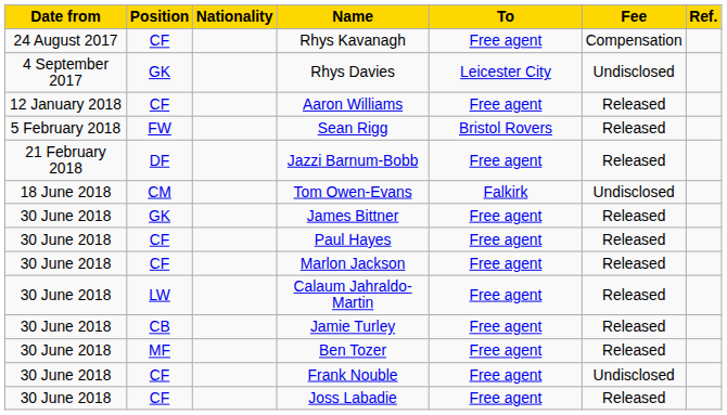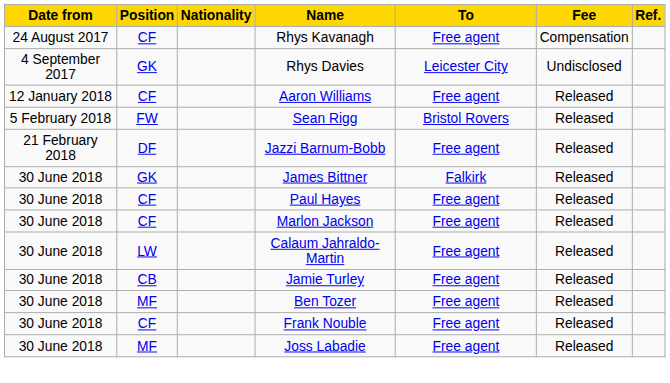 <table class="wikitable"  style="text-align:center; font-size:90%; ">
 <tr>
 <th style="background:#FFD700; color:black; width:110px;">Date from</th>
 <th style="background:#FFD700; color:black; width:50px;">Position</th>
 <th style="background:#FFD700; color:black; width:50px;">Nationality</th>
 <th style="background:#FFD700; color:black; width:140px;">Name</th>
 <th style="background:#FFD700; color:black; width:140px;">To</th>
 <th style="background:#FFD700; color:black; width:80px;">Fee</th>
 <th style="background:#FFD700; color:black; width:25px;">Ref.</th>
 </tr>
 <tr>
 <td>24 August 2017</td>
 <td><a href='#'>CF</a></td>
 <td></td>
 <td>Rhys Kavanagh</td>
 <td><a href='#'>Free agent</a></td>
 <td>Compensation</td>
 <td></td>
 </tr>
 <tr>
 <td>4 September 2017</td>
 <td><a href='#'>GK</a></td>
 <td></td>
 <td>Rhys Davies</td>
 <td><a href='#'>Leicester City</a></td>
 <td>Undisclosed</td>
 <td></td>
 </tr>
 <tr>
 <td>12 January 2018</td>
 <td><a href='#'>CF</a></td>
 <td></td>
 <td><a href='#'>Aaron Williams</a></td>
 <td><a href='#'>Free agent</a></td>
 <td>Released</td>
 <td></td>
 </tr>
 <tr>
 <td>5 February 2018</td>
 <td><a href='#'>FW</a></td>
 <td></td>
 <td><a href='#'>Sean Rigg</a></td>
 <td><a href='#'>Bristol Rovers</a></td>
 <td>Released</td>
 <td></td>
 </tr>
 <tr>
 <td>21 February 2018</td>
 <td><a href='#'>DF</a></td>
 <td></td>
 <td><a href='#'>Jazzi Barnum-Bobb</a></td>
 <td><a href='#'>Free agent</a></td>
 <td>Released</td>
 <td></td>
 </tr>
 <tr>
-<td>18 June 2018</td>
-<td><a href='#'>CM</a></td>
-<td></td>
-<td><a href='#'>Tom Owen-Evans</a></td>
-<td><a href='#'>Falkirk</a></td>
-<td>Undisclosed</td>
-<td></td>
-</tr>
-<tr>
 <td>30 June 2018</td>
 <td><a href='#'>GK</a></td>
 <td></td>
 <td><a href='#'>James Bittner</a></td>
-<td><a href='#'>Free agent</a></td>
+<td><a href='#'>Falkirk</a></td>
 <td>Released</td>
 <td></td>
 </tr>
 <tr>
 <td>30 June 2018</td>
 <td><a href='#'>CF</a></td>
 <td></td>
 <td><a href='#'>Paul Hayes</a></td>
 <td><a href='#'>Free agent</a></td>
 <td>Released</td>
 <td></td>
 </tr>
 <tr>
 <td>30 June 2018</td>
 <td><a href='#'>CF</a></td>
 <td></td>
 <td><a href='#'>Marlon Jackson</a></td>
 <td><a href='#'>Free agent</a></td>
 <td>Released</td>
 <td></td>
 </tr>
 <tr>
 <td>30 June 2018</td>
 <td><a href='#'>LW</a></td>
 <td></td>
 <td><a href='#'>Calaum Jahraldo-Martin</a></td>
 <td><a href='#'>Free agent</a></td>
 <td>Released</td>
 <td></td>
 </tr>
 <tr>
 <td>30 June 2018</td>
 <td><a href='#'>CB</a></td>
 <td></td>
 <td><a href='#'>Jamie Turley</a></td>
 <td><a href='#'>Free agent</a></td>
 <td>Released</td>
 <td></td>
 </tr>
 <tr>
 <td>30 June 2018</td>
 <td><a href='#'>MF</a></td>
 <td></td>
 <td><a href='#'>Ben Tozer</a></td>
 <td><a href='#'>Free agent</a></td>
 <td>Released</td>
 <td></td>
 </tr>
 <tr>
 <td>30 June 2018</td>
 <td><a href='#'>CF</a></td>
 <td></td>
 <td><a href='#'>Frank Nouble</a></td>
 <td><a href='#'>Free agent</a></td>
-<td>Undisclosed</td>
+<td>Released</td>
 <td></td>
 </tr>
 <tr>
 <td>30 June 2018</td>
-<td><a href='#'>CF</a></td>
+<td><a href='#'>MF</a></td>
 <td></td>
 <td><a href='#'>Joss Labadie</a></td>
 <td><a href='#'>Free agent</a></td>
 <td>Released</td>
 <td></td>
 </tr>
 </table>
